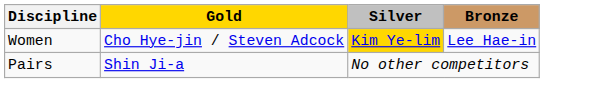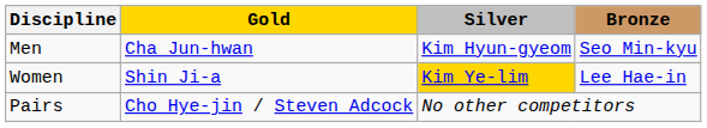 <table class="wikitable">
 <tr>
 <th>Discipline</th>
 <td align=center bgcolor=gold><strong>Gold</strong></td>
 <td align=center bgcolor=silver><strong>Silver</strong></td>
 <td align=center bgcolor=cc9966><strong>Bronze</strong></td>
 </tr>
 <tr>
+<td>Men</td>
+<td><a href='#'>Cha Jun-hwan</a></td>
+<td><a href='#'>Kim Hyun-gyeom</a></td>
+<td><a href='#'>Seo Min-kyu</a></td>
+</tr>
+<tr>
 <td>Women</td>
-<td><a href='#'>Cho Hye-jin</a> / <a href='#'>Steven Adcock</a></td>
+<td><a href='#'>Shin Ji-a</a></td>
 <td style="background: gold;"><a href='#'>Kim Ye-lim</a></td>
 <td><a href='#'>Lee Hae-in</a></td>
 </tr>
 <tr>
 <td>Pairs</td>
-<td><a href='#'>Shin Ji-a</a></td>
+<td><a href='#'>Cho Hye-jin</a> / <a href='#'>Steven Adcock</a></td>
 <td colspan=2><em>No other competitors</em></td>
 </tr>
 </table>
